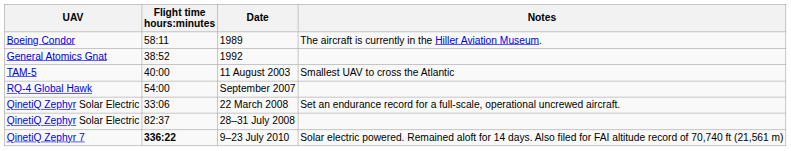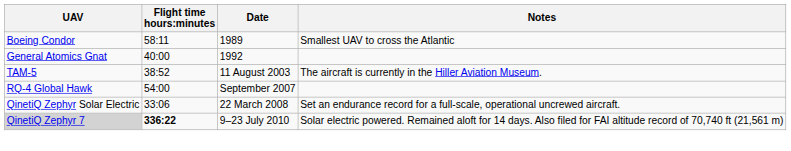 <table class="wikitable">
 <tr>
 <th>UAV</th>
 <th>Flight time<br>hours:minutes</th>
 <th>Date</th>
 <th>Notes</th>
 </tr>
 <tr>
 <td><a href='#'>Boeing Condor</a></td>
 <td>58:11</td>
 <td>1989</td>
-<td>The aircraft is currently in the <a href='#'>Hiller Aviation Museum</a>.<br></td>
+<td>Smallest UAV to cross the Atlantic<br></td>
 </tr>
 <tr>
 <td><a href='#'>General Atomics Gnat</a></td>
-<td>38:52</td>
+<td>40:00</td>
 <td>1992</td>
 <td></td>
 </tr>
 <tr>
 <td><a href='#'>TAM-5</a></td>
-<td>40:00</td>
+<td>38:52</td>
 <td>11 August 2003</td>
-<td>Smallest UAV to cross the Atlantic<br></td>
+<td>The aircraft is currently in the <a href='#'>Hiller Aviation Museum</a>.<br></td>
 </tr>
 <tr>
 <td><a href='#'>RQ-4 Global Hawk</a></td>
 <td>54:00</td>
 <td>September 2007</td>
 <td></td>
 </tr>
 <tr>
 <td><a href='#'>QinetiQ Zephyr</a> Solar Electric</td>
 <td>33:06</td>
 <td>22 March 2008</td>
 <td>Set an endurance record for a full-scale, operational uncrewed aircraft.</td>
 </tr>
 <tr>
-<td><a href='#'>QinetiQ Zephyr</a> Solar Electric</td>
-<td>82:37</td>
-<td>28–31 July 2008</td>
-<td></td>
-</tr>
-<tr>
-<td><a href='#'>QinetiQ Zephyr 7</a></td>
+<td style="background: lightgrey;"><a href='#'>QinetiQ Zephyr 7</a></td>
 <td><strong>336:22</strong></td>
 <td>9–23 July 2010</td>
 <td>Solar electric powered. Remained aloft for 14 days. Also filed for FAI altitude record of 70,740 ft (21,561 m)</td>
 </tr>
 </table>
